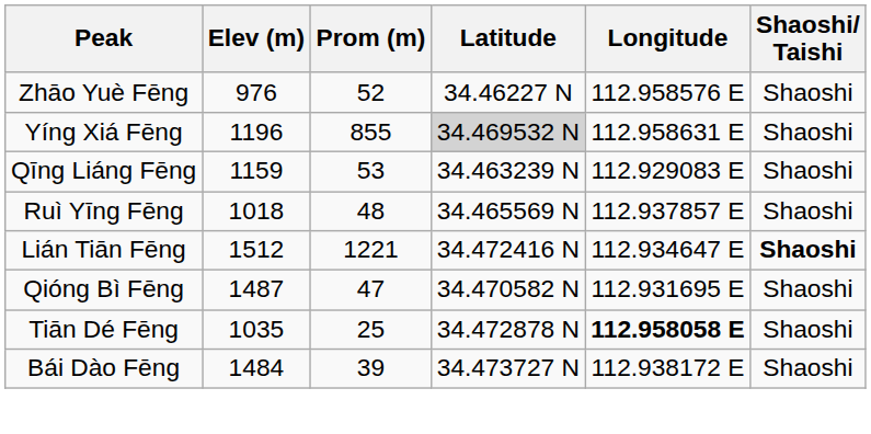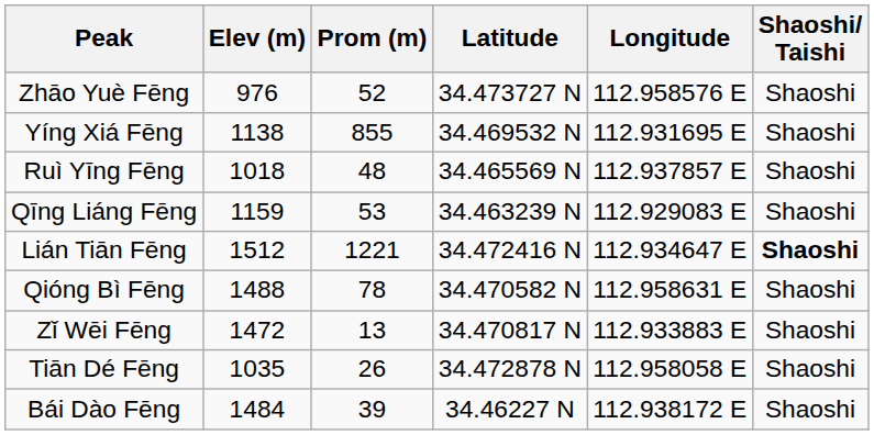 <table class="wikitable sortable" style="text-align: center;">
 <tr>
 <th>Peak</th>
 <th>Elev (m)</th>
 <th>Prom (m)</th>
 <th>Latitude</th>
 <th>Longitude</th>
 <th>Shaoshi/<br>Taishi</th>
 </tr>
 <tr>
 <td>Zhāo Yuè Fēng</td>
 <td>976</td>
 <td>52</td>
-<td>34.46227 N</td>
+<td>34.473727 N</td>
 <td>112.958576 E</td>
 <td>Shaoshi</td>
 </tr>
 <tr>
 <td>Yíng Xiá Fēng</td>
-<td>1196</td>
+<td>1138</td>
 <td>855</td>
-<td style="background: lightgrey;">34.469532 N</td>
-<td>112.958631 E</td>
+<td>34.469532 N</td>
+<td>112.931695 E</td>
+<td>Shaoshi</td>
+</tr>
+<tr>
+<td>Ruì Yīng Fēng</td>
+<td>1018</td>
+<td>48</td>
+<td>34.465569 N</td>
+<td>112.937857 E</td>
 <td>Shaoshi</td>
 </tr>
 <tr>
 <td>Qīng Liáng Fēng</td>
 <td>1159</td>
 <td>53</td>
 <td>34.463239 N</td>
 <td>112.929083 E</td>
-<td>Shaoshi</td>
-</tr>
-<tr>
-<td>Ruì Yīng Fēng</td>
-<td>1018</td>
-<td>48</td>
-<td>34.465569 N</td>
-<td>112.937857 E</td>
 <td>Shaoshi</td>
 </tr>
 <tr>
 <td>Lián Tiān Fēng</td>
 <td>1512</td>
 <td>1221</td>
 <td>34.472416 N</td>
 <td>112.934647 E</td>
 <td><strong>Shaoshi</strong></td>
 </tr>
 <tr>
 <td>Qióng Bì Fēng</td>
-<td>1487</td>
-<td>47</td>
+<td>1488</td>
+<td>78</td>
 <td>34.470582 N</td>
-<td>112.931695 E</td>
+<td>112.958631 E</td>
+<td>Shaoshi</td>
+</tr>
+<tr>
+<td>Zǐ Wēi Fēng</td>
+<td>1472</td>
+<td>13</td>
+<td>34.470817 N</td>
+<td>112.933883 E</td>
 <td>Shaoshi</td>
 </tr>
 <tr>
 <td>Tiān Dé Fēng</td>
 <td>1035</td>
-<td>25</td>
+<td>26</td>
 <td>34.472878 N</td>
-<td><strong>112.958058 E</strong></td>
+<td>112.958058 E</td>
 <td>Shaoshi</td>
 </tr>
 <tr>
 <td>Bái Dào Fēng</td>
 <td>1484</td>
 <td>39</td>
-<td>34.473727 N</td>
+<td>34.46227 N</td>
 <td>112.938172 E</td>
 <td>Shaoshi</td>
 </tr>
 </table>
